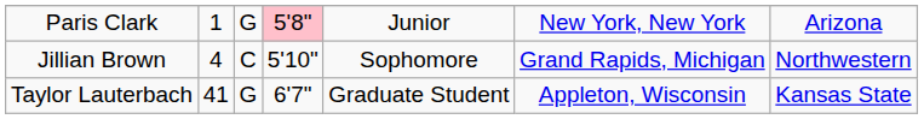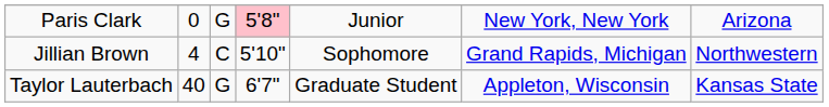 <table class="wikitable sortable" border="1" style="text-align: center;">
 <tr align=center>
 </tr>
 <tr>
 <td>Paris Clark</td>
-<td>1</td>
+<td>0</td>
 <td>G</td>
 <td style="background: pink;">5'8"</td>
 <td>Junior</td>
 <td><a href='#'>New York, New York</a></td>
 <td><a href='#'>Arizona</a></td>
 </tr>
 <tr>
 <td>Jillian Brown</td>
 <td>4</td>
 <td>C</td>
 <td>5'10"</td>
 <td>Sophomore</td>
 <td><a href='#'>Grand Rapids, Michigan</a></td>
 <td><a href='#'>Northwestern</a></td>
 </tr>
 <tr>
 <td>Taylor Lauterbach</td>
-<td>41</td>
+<td>40</td>
 <td>G</td>
 <td>6'7"</td>
 <td>Graduate Student</td>
 <td><a href='#'>Appleton, Wisconsin</a></td>
 <td><a href='#'>Kansas State</a></td>
 </tr>
 </table>
